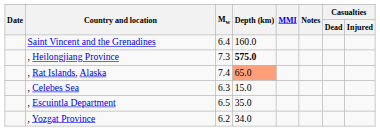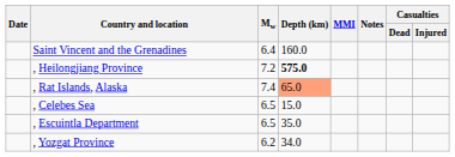 <table class="wikitable sortable sort-under" style="border:1px black; margin-left:1em;">
 <tr>
 <th rowspan="2"><small>Date</small></th>
 <th rowspan="2" style="width: 310px"><small>Country and location</small></th>
 <th rowspan="2"><small>M<sub>w</sub></small></th>
 <th rowspan="2"><small>Depth (km)</small></th>
 <th rowspan="2"><small><a href='#'>MMI</a></small></th>
 <th rowspan="2" class="unsortable"><small>Notes</small></th>
 <th colspan="2"><small>Casualties</small></th>
 </tr>
 <tr>
 <th><small>Dead</small></th>
 <th><small>Injured</small></th>
 </tr>
 <tr>
 <td></td>
 <td> <a href='#'>Saint Vincent and the Grenadines</a></td>
 <td>6.4</td>
 <td>160.0</td>
 <td></td>
 <td></td>
 <td></td>
 <td></td>
 </tr>
 <tr>
 <td></td>
 <td>, <a href='#'>Heilongjiang Province</a></td>
-<td>7.3</td>
+<td>7.2</td>
 <td><strong>575.0</strong></td>
 <td></td>
 <td></td>
 <td></td>
 <td></td>
 </tr>
 <tr>
 <td></td>
 <td>, <a href='#'>Rat Islands</a>, <a href='#'>Alaska</a></td>
 <td>7.4</td>
 <td style="background: lightsalmon;">65.0</td>
 <td></td>
 <td></td>
 <td></td>
 <td></td>
 </tr>
 <tr>
 <td></td>
 <td>, <a href='#'>Celebes Sea</a></td>
-<td>6.3</td>
+<td>6.5</td>
 <td>15.0</td>
 <td></td>
 <td></td>
 <td></td>
 <td></td>
 </tr>
 <tr>
 <td></td>
 <td>, <a href='#'>Escuintla Department</a></td>
 <td>6.5</td>
 <td>35.0</td>
 <td></td>
 <td></td>
 <td></td>
 <td></td>
 </tr>
 <tr>
 <td></td>
 <td>, <a href='#'>Yozgat Province</a></td>
 <td>6.2</td>
 <td>34.0</td>
 <td></td>
 <td></td>
 <td></td>
 <td></td>
 </tr>
 </table>
